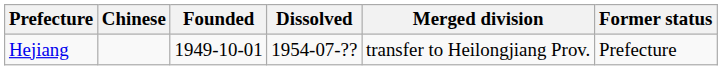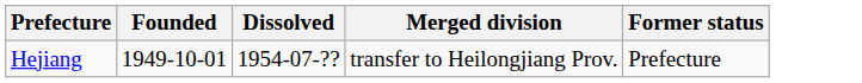 <table class="wikitable sortable">
 <tr>
 <th>Prefecture</th>
-<th>Chinese</th>
 <th>Founded</th>
 <th>Dissolved</th>
 <th>Merged division</th>
 <th>Former status</th>
 </tr>
 <tr>
 <td><a href='#'>Hejiang</a></td>
-<td><span></span></td>
 <td>1949-10-01</td>
 <td>1954-07-??</td>
 <td>transfer to Heilongjiang Prov.</td>
 <td>Prefecture</td>
 </tr>
 </table>
